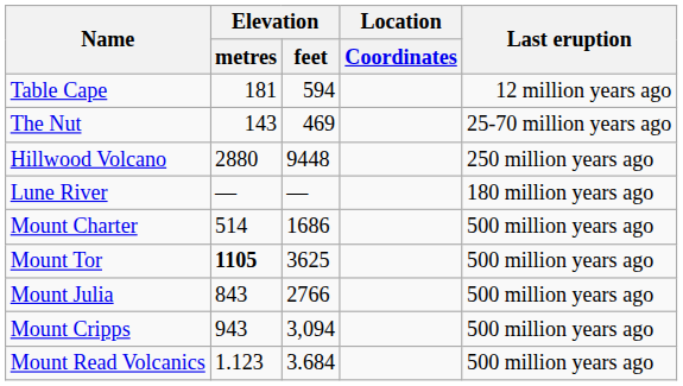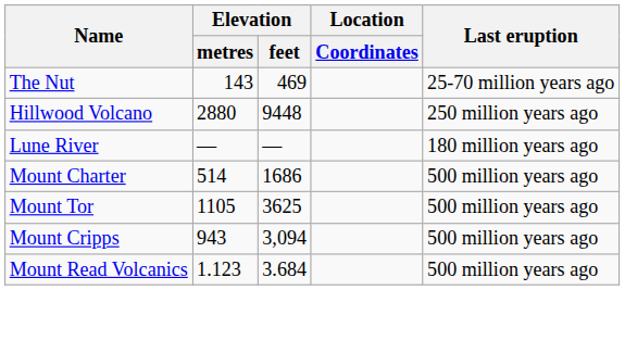 <table class="wikitable sortable" style="text-align: left; ">
 <tr>
 <th rowspan="2">Name</th>
 <th colspan ="2">Elevation</th>
 <th>Location</th>
 <th rowspan="2">Last eruption</th>
 </tr>
 <tr>
 <th>metres</th>
 <th>feet</th>
 <th><a href='#'>Coordinates</a></th>
-</tr>
-<tr align="right">
-<td align="left"><a href='#'>Table Cape</a></td>
-<td>181</td>
-<td>594</td>
-<td></td>
-<td>12 million years ago</td>
 </tr>
 <tr align="right">
 <td align="left"><a href='#'>The Nut</a></td>
 <td>143</td>
 <td>469</td>
 <td></td>
 <td>25-70 million years ago</td>
 </tr>
 <tr>
 <td><a href='#'>Hillwood Volcano</a></td>
 <td>2880</td>
 <td>9448</td>
 <td></td>
 <td>250 million years ago</td>
 </tr>
 <tr>
 <td><a href='#'>Lune River</a></td>
 <td>—</td>
 <td>—</td>
 <td></td>
 <td>180 million years ago</td>
 </tr>
 <tr>
 <td><a href='#'>Mount Charter</a></td>
 <td>514</td>
 <td>1686</td>
 <td></td>
 <td>500 million years ago</td>
 </tr>
 <tr>
 <td><a href='#'>Mount Tor</a></td>
-<td><strong>1105</strong></td>
+<td>1105</td>
 <td>3625</td>
-<td></td>
-<td>500 million years ago</td>
-</tr>
-<tr>
-<td><a href='#'>Mount Julia</a></td>
-<td>843</td>
-<td>2766</td>
 <td></td>
 <td>500 million years ago</td>
 </tr>
 <tr>
 <td><a href='#'>Mount Cripps</a></td>
 <td>943</td>
 <td>3,094</td>
 <td></td>
 <td>500 million years ago</td>
 </tr>
 <tr>
 <td><a href='#'>Mount Read Volcanics</a></td>
 <td>1.123</td>
 <td>3.684</td>
 <td></td>
 <td>500 million years ago</td>
 </tr>
 </table>
